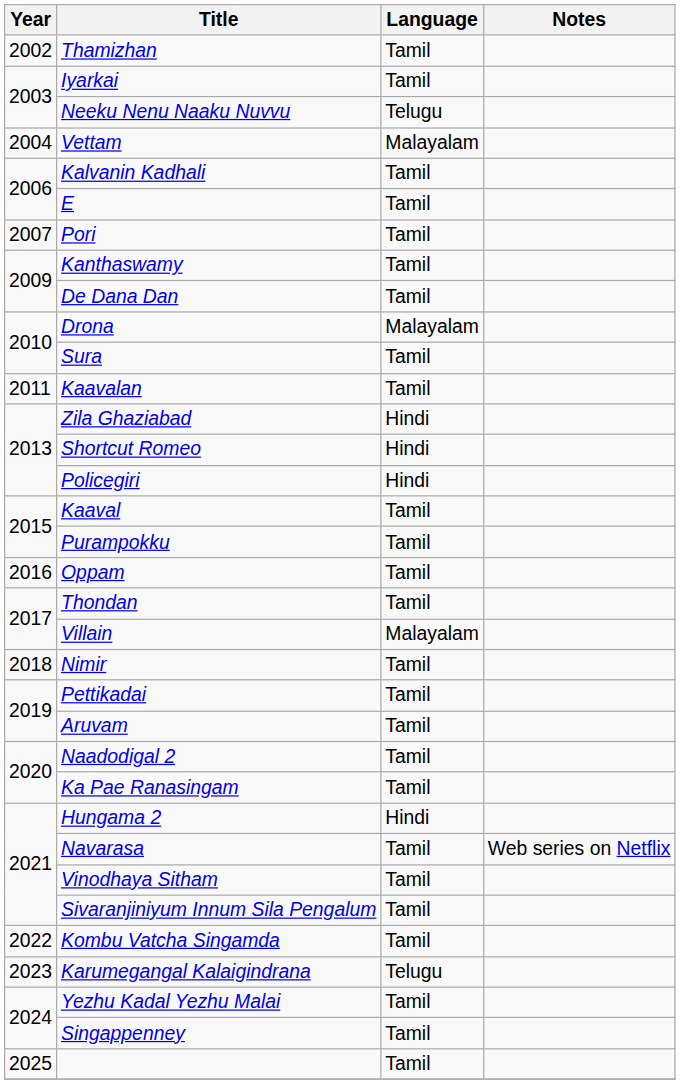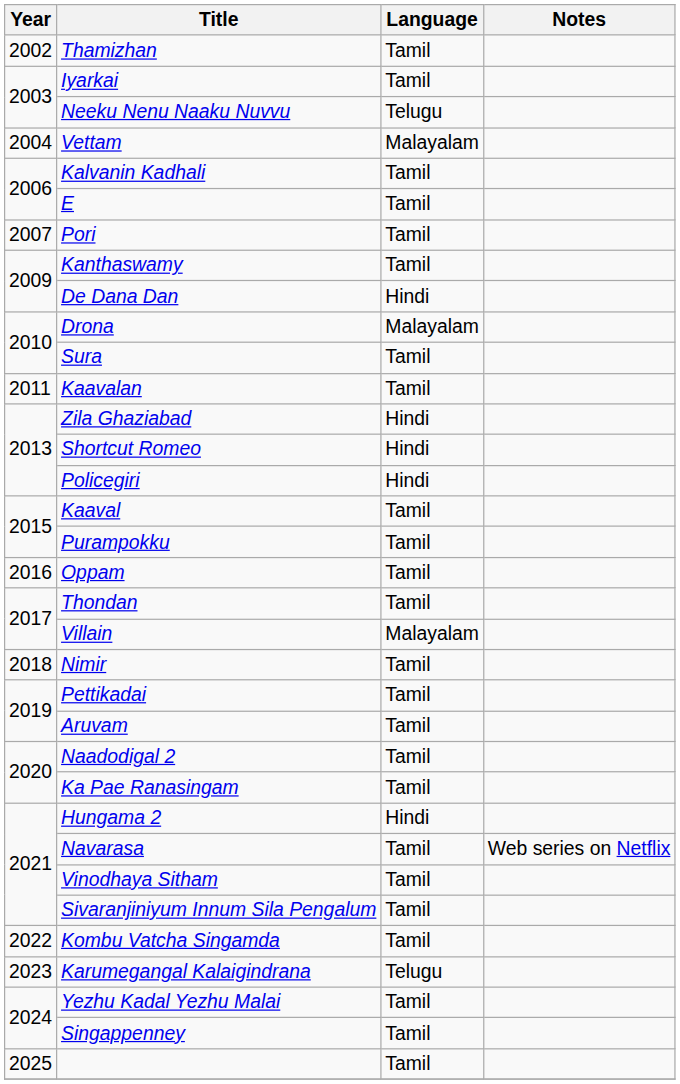 <table class="wikitable">
 <tr>
 <th>Year</th>
 <th>Title</th>
 <th>Language</th>
 <th>Notes</th>
 </tr>
 <tr>
 <td>2002</td>
 <td><em><a href='#'>Thamizhan</a></em></td>
 <td>Tamil</td>
 <td></td>
 </tr>
 <tr>
 <td rowspan="2">2003</td>
 <td><em><a href='#'>Iyarkai</a></em></td>
 <td>Tamil</td>
 <td></td>
 </tr>
 <tr>
 <td><em><a href='#'>Neeku Nenu Naaku Nuvvu</a></em></td>
 <td>Telugu</td>
 <td></td>
 </tr>
 <tr>
 <td>2004</td>
 <td><em><a href='#'>Vettam</a></em></td>
 <td>Malayalam</td>
 <td></td>
 </tr>
 <tr>
 <td rowspan="2">2006</td>
 <td><em><a href='#'>Kalvanin Kadhali</a></em></td>
 <td>Tamil</td>
 <td></td>
 </tr>
 <tr>
 <td><em><a href='#'>E</a></em></td>
 <td>Tamil</td>
 <td></td>
 </tr>
 <tr>
 <td>2007</td>
 <td><em><a href='#'>Pori</a></em></td>
 <td>Tamil</td>
 <td></td>
 </tr>
 <tr>
 <td rowspan="2">2009</td>
 <td><em><a href='#'>Kanthaswamy</a></em></td>
 <td>Tamil</td>
 <td></td>
 </tr>
 <tr>
 <td><em><a href='#'>De Dana Dan</a></em></td>
-<td>Tamil</td>
+<td>Hindi</td>
 <td></td>
 </tr>
 <tr>
 <td rowspan="2">2010</td>
 <td><em><a href='#'>Drona</a></em></td>
 <td>Malayalam</td>
 <td></td>
 </tr>
 <tr>
 <td><em><a href='#'>Sura</a></em></td>
 <td>Tamil</td>
 <td></td>
 </tr>
 <tr>
 <td>2011</td>
 <td><em><a href='#'>Kaavalan</a></em></td>
 <td>Tamil</td>
 <td></td>
 </tr>
 <tr>
 <td rowspan="3">2013</td>
 <td><em><a href='#'>Zila Ghaziabad</a></em></td>
 <td>Hindi</td>
 <td></td>
 </tr>
 <tr>
 <td><em><a href='#'>Shortcut Romeo</a></em></td>
 <td>Hindi</td>
 <td></td>
 </tr>
 <tr>
 <td><em><a href='#'>Policegiri</a></em></td>
 <td>Hindi</td>
 <td></td>
 </tr>
 <tr>
 <td rowspan="2">2015</td>
 <td><em><a href='#'>Kaaval</a></em></td>
 <td>Tamil</td>
 <td></td>
 </tr>
 <tr>
 <td><em><a href='#'>Purampokku</a></em></td>
 <td>Tamil</td>
 <td></td>
 </tr>
 <tr>
 <td>2016</td>
 <td><em><a href='#'>Oppam</a></em></td>
 <td>Tamil</td>
 <td></td>
 </tr>
 <tr>
 <td rowspan="2">2017</td>
 <td><em><a href='#'>Thondan</a></em></td>
 <td>Tamil</td>
 <td></td>
 </tr>
 <tr>
 <td><em><a href='#'>Villain</a></em></td>
 <td>Malayalam</td>
 <td></td>
 </tr>
 <tr>
 <td>2018</td>
 <td><em><a href='#'>Nimir</a></em></td>
 <td>Tamil</td>
 <td></td>
 </tr>
 <tr>
 <td rowspan="2">2019</td>
 <td><em><a href='#'>Pettikadai</a></em></td>
 <td>Tamil</td>
 <td></td>
 </tr>
 <tr>
 <td><em><a href='#'>Aruvam</a></em></td>
 <td>Tamil</td>
 <td></td>
 </tr>
 <tr>
 <td rowspan="2">2020</td>
 <td><em><a href='#'>Naadodigal 2</a></em></td>
 <td>Tamil</td>
 <td></td>
 </tr>
 <tr>
 <td><em><a href='#'>Ka Pae Ranasingam</a></em></td>
 <td>Tamil</td>
 <td></td>
 </tr>
 <tr>
 <td rowspan="4">2021</td>
 <td><em><a href='#'>Hungama 2</a></em></td>
 <td>Hindi</td>
 <td></td>
 </tr>
 <tr>
 <td><em><a href='#'>Navarasa</a></em></td>
 <td>Tamil</td>
 <td>Web series on <a href='#'>Netflix</a></td>
 </tr>
 <tr>
 <td><em><a href='#'>Vinodhaya Sitham</a></em></td>
 <td>Tamil</td>
 <td></td>
 </tr>
 <tr>
 <td><em><a href='#'>Sivaranjiniyum Innum Sila Pengalum</a></em></td>
 <td>Tamil</td>
 <td></td>
 </tr>
 <tr>
 <td>2022</td>
 <td><em><a href='#'>Kombu Vatcha Singamda</a></em></td>
 <td>Tamil</td>
 <td></td>
 </tr>
 <tr>
 <td>2023</td>
 <td><em><a href='#'>Karumegangal Kalaigindrana</a></em></td>
 <td>Telugu</td>
 <td></td>
 </tr>
 <tr>
 <td rowspan="2">2024</td>
 <td><em><a href='#'>Yezhu Kadal Yezhu Malai</a></em></td>
 <td>Tamil</td>
 <td></td>
 </tr>
 <tr>
 <td><em><a href='#'>Singappenney</a></em></td>
 <td>Tamil</td>
 <td></td>
 </tr>
 <tr>
 <td>2025</td>
 <td></td>
 <td>Tamil</td>
 <td></td>
 </tr>
 <tr>
 </tr>
 </table>
